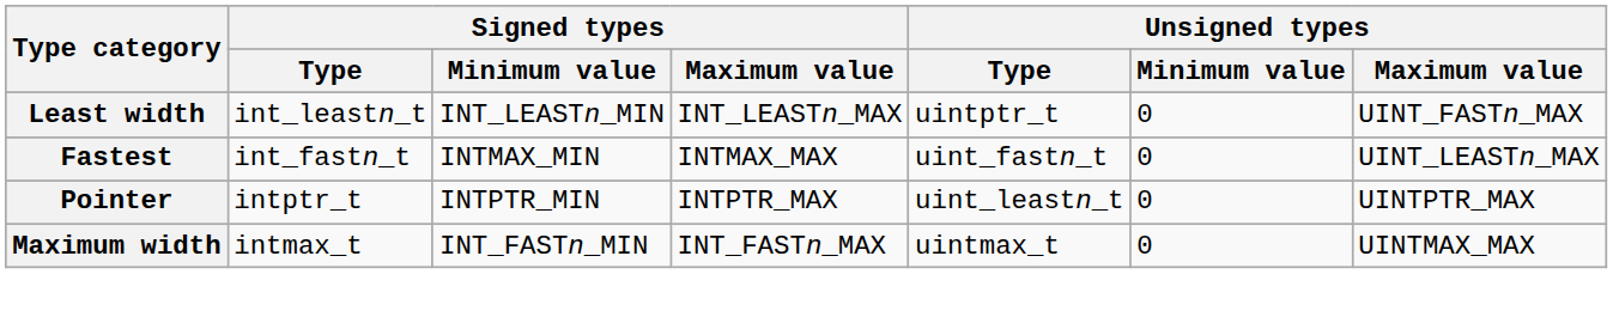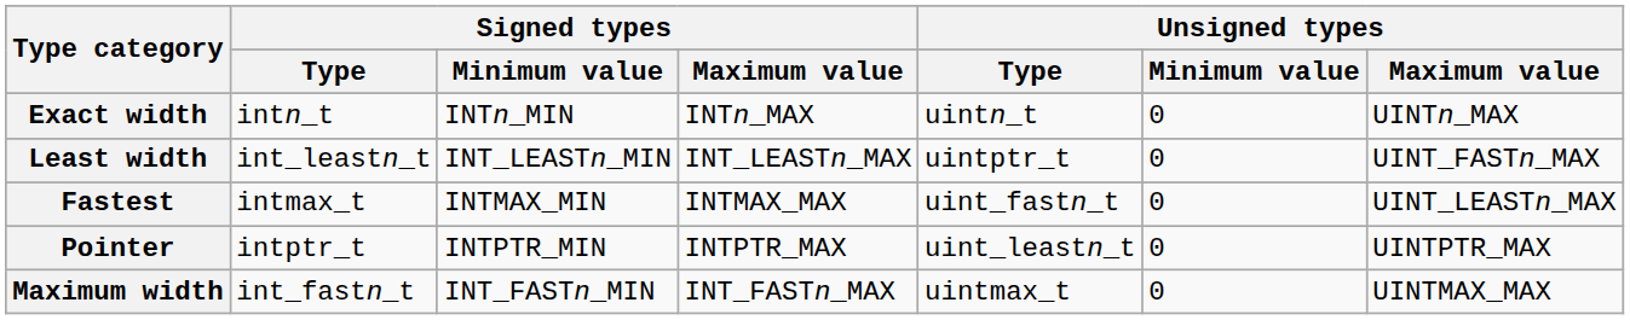 <table class=wikitable>
 <tr>
 <th rowspan=2>Type category</th>
 <th colspan=3>Signed types</th>
 <th colspan=3>Unsigned types</th>
 </tr>
 <tr>
 <th>Type</th>
 <th>Minimum value</th>
 <th>Maximum value</th>
 <th>Type</th>
 <th>Minimum value</th>
 <th>Maximum value</th>
 </tr>
 <tr>
+<th>Exact width</th>
+<td><code>int<em>n</em>_t</code></td>
+<td><code>INT<em>n</em>_MIN</code></td>
+<td><code>INT<em>n</em>_MAX</code></td>
+<td><code>uint<em>n</em>_t</code></td>
+<td>0</td>
+<td><code>UINT<em>n</em>_MAX</code></td>
+</tr>
+<tr>
 <th>Least width</th>
 <td><code>int_least<em>n</em>_t</code></td>
 <td><code>INT_LEAST<em>n</em>_MIN</code></td>
 <td><code>INT_LEAST<em>n</em>_MAX</code></td>
 <td><code>uintptr_t</code></td>
 <td>0</td>
 <td><code>UINT_FAST<em>n</em>_MAX</code></td>
 </tr>
 <tr>
 <th>Fastest</th>
-<td><code>int_fast<em>n</em>_t</code></td>
+<td><code>intmax_t</code></td>
 <td><code>INTMAX_MIN</code></td>
 <td><code>INTMAX_MAX</code></td>
 <td><code>uint_fast<em>n</em>_t</code></td>
 <td>0</td>
 <td><code>UINT_LEAST<em>n</em>_MAX</code></td>
 </tr>
 <tr>
 <th>Pointer</th>
 <td><code>intptr_t</code></td>
 <td><code>INTPTR_MIN</code></td>
 <td><code>INTPTR_MAX</code></td>
 <td><code>uint_least<em>n</em>_t</code></td>
 <td>0</td>
 <td><code>UINTPTR_MAX</code></td>
 </tr>
 <tr>
 <th>Maximum width</th>
-<td><code>intmax_t</code></td>
+<td><code>int_fast<em>n</em>_t</code></td>
 <td><code>INT_FAST<em>n</em>_MIN</code></td>
 <td><code>INT_FAST<em>n</em>_MAX</code></td>
 <td><code>uintmax_t</code></td>
 <td>0</td>
 <td><code>UINTMAX_MAX</code></td>
 </tr>
 </table>
